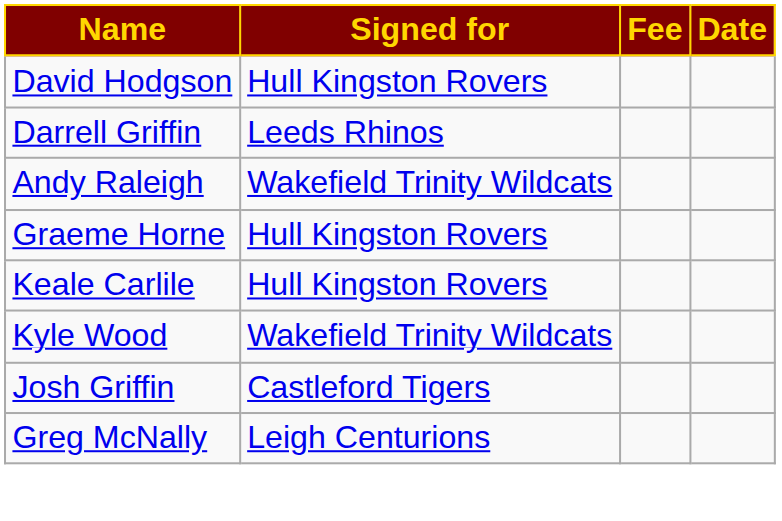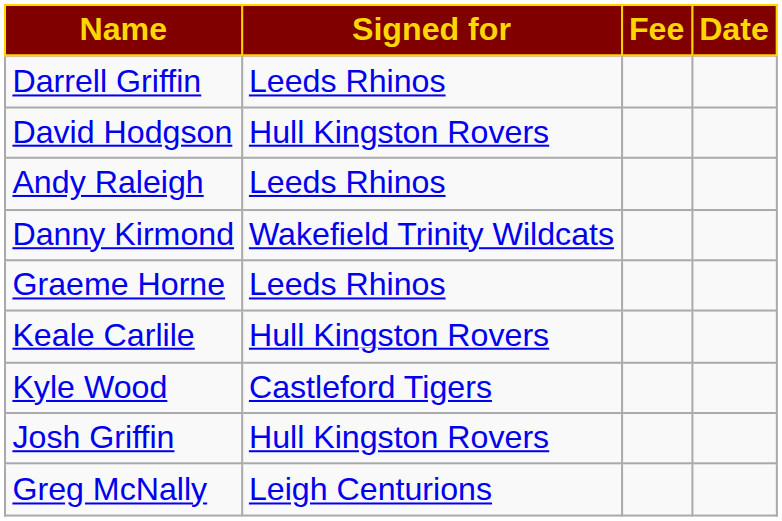 <table class="wikitable">
 <tr>
 <th scope="col" style="background:#800000; color:gold; border:solid gold 1px">Name</th>
 <th scope="col" style="background:#800000; color:gold; border:solid gold 1px">Signed for</th>
 <th scope="col" style="background:#800000; color:gold; border:solid gold 1px">Fee</th>
 <th scope="col" style="background:#800000; color:gold; border:solid gold 1px">Date</th>
 </tr>
 <tr>
+<td><a href='#'>Darrell Griffin</a></td>
+<td><a href='#'>Leeds Rhinos</a></td>
+<td></td>
+<td></td>
+</tr>
+<tr>
 <td><a href='#'>David Hodgson</a></td>
 <td><a href='#'>Hull Kingston Rovers</a></td>
 <td></td>
 <td></td>
 </tr>
 <tr>
-<td><a href='#'>Darrell Griffin</a></td>
+<td><a href='#'>Andy Raleigh</a></td>
 <td><a href='#'>Leeds Rhinos</a></td>
 <td></td>
 <td></td>
 </tr>
 <tr>
-<td><a href='#'>Andy Raleigh</a></td>
+<td><a href='#'>Danny Kirmond</a></td>
 <td><a href='#'>Wakefield Trinity Wildcats</a></td>
 <td></td>
 <td></td>
 </tr>
 <tr>
 <td><a href='#'>Graeme Horne</a></td>
-<td><a href='#'>Hull Kingston Rovers</a></td>
+<td><a href='#'>Leeds Rhinos</a></td>
 <td></td>
 <td></td>
 </tr>
 <tr>
 <td><a href='#'>Keale Carlile</a></td>
 <td><a href='#'>Hull Kingston Rovers</a></td>
 <td></td>
 <td></td>
 </tr>
 <tr>
 <td><a href='#'>Kyle Wood</a></td>
-<td><a href='#'>Wakefield Trinity Wildcats</a></td>
+<td><a href='#'>Castleford Tigers</a></td>
 <td></td>
 <td></td>
 </tr>
 <tr>
 <td><a href='#'>Josh Griffin</a></td>
-<td><a href='#'>Castleford Tigers</a></td>
+<td><a href='#'>Hull Kingston Rovers</a></td>
 <td></td>
 <td></td>
 </tr>
 <tr>
 <td><a href='#'>Greg McNally</a></td>
 <td><a href='#'>Leigh Centurions</a></td>
 <td></td>
 <td></td>
 </tr>
 </table>
